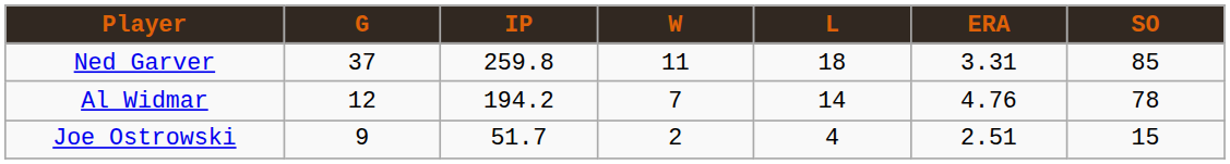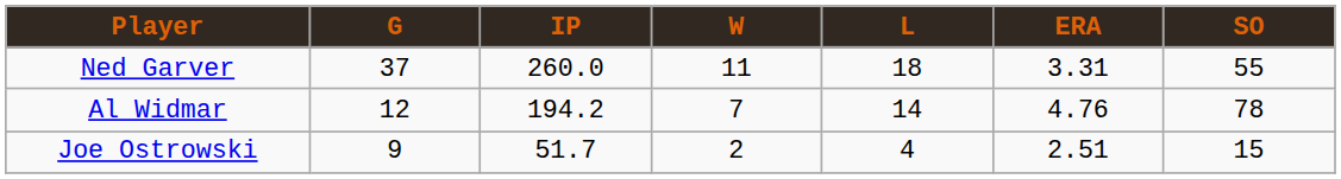 <table class="wikitable sortable">
 <tr>
 <th style="background:#312821;color:#de6108;" width="16%">Player</th>
 <th style="background:#312821;color:#de6108;" width="9%">G</th>
 <th style="background:#312821;color:#de6108;" width="9%">IP</th>
 <th style="background:#312821;color:#de6108;" width="9%">W</th>
 <th style="background:#312821;color:#de6108;" width="9%">L</th>
 <th style="background:#312821;color:#de6108;" width="9%">ERA</th>
 <th style="background:#312821;color:#de6108;" width="9%">SO</th>
 </tr>
 <tr align="center">
 <td><a href='#'>Ned Garver</a></td>
 <td>37</td>
-<td>259.8</td>
+<td>260.0</td>
 <td>11</td>
 <td>18</td>
 <td>3.31</td>
-<td>85</td>
+<td>55</td>
 </tr>
 <tr align="center">
 <td><a href='#'>Al Widmar</a></td>
 <td>12</td>
 <td>194.2</td>
 <td>7</td>
 <td>14</td>
 <td>4.76</td>
 <td>78</td>
 </tr>
 <tr align="center">
 <td><a href='#'>Joe Ostrowski</a></td>
 <td>9</td>
 <td>51.7</td>
 <td>2</td>
 <td>4</td>
 <td>2.51</td>
 <td>15</td>
 </tr>
 </table>
